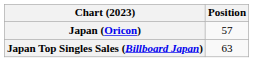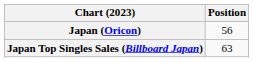 <table class="wikitable sortable plainrowheaders" style="text-align:center">
 <tr>
 <th scope="col">Chart (2023)</th>
 <th scope="col">Position</th>
 </tr>
 <tr>
 <th scope="row">Japan (<a href='#'>Oricon</a>)</th>
-<td>57</td>
+<td>56</td>
 </tr>
 <tr>
 <th scope="row">Japan Top Singles Sales (<em><a href='#'>Billboard Japan</a></em>)</th>
 <td>63</td>
 </tr>
 </table>
